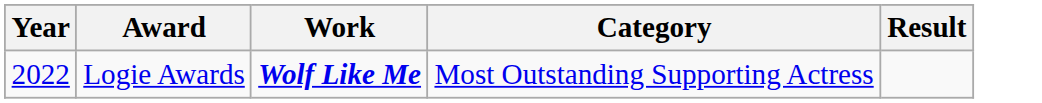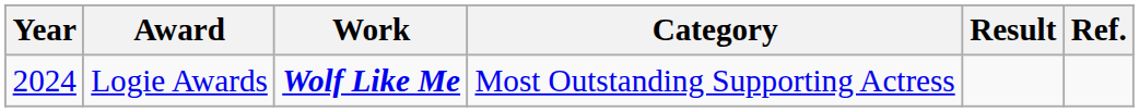 <table class="wikitable">
 <tr>
 <th>Year</th>
 <th>Award</th>
 <th>Work</th>
 <th>Category</th>
 <th>Result</th>
+<th>Ref.</th>
 </tr>
 <tr>
-<td><a href='#'>2022</a></td>
+<td><a href='#'>2024</a></td>
 <td><a href='#'>Logie Awards</a></td>
 <td><strong><a href='#'><em>Wolf Like Me</em></a></strong></td>
 <td><a href='#'>Most Outstanding Supporting Actress</a></td>
 <td></td>
+<td></td>
 </tr>
 </table>
